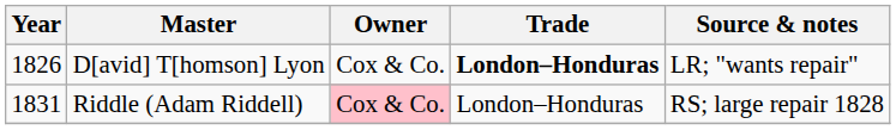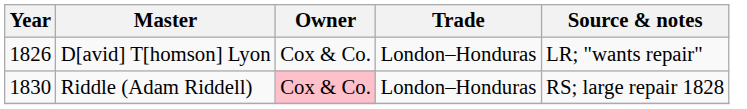 <table class="sortable wikitable">
 <tr>
 <th>Year</th>
 <th>Master</th>
 <th>Owner</th>
 <th>Trade</th>
 <th>Source & notes</th>
 </tr>
 <tr>
 <td>1826</td>
 <td>D[avid] T[homson] Lyon</td>
 <td>Cox & Co.</td>
-<td><strong>London–Honduras</strong></td>
+<td>London–Honduras</td>
 <td>LR; "wants repair"</td>
 </tr>
 <tr>
-<td>1831</td>
+<td>1830</td>
 <td>Riddle (Adam Riddell)</td>
 <td style="background: pink;">Cox & Co.</td>
 <td>London–Honduras</td>
 <td>RS; large repair 1828</td>
 </tr>
 <tr>
 </tr>
 </table>
